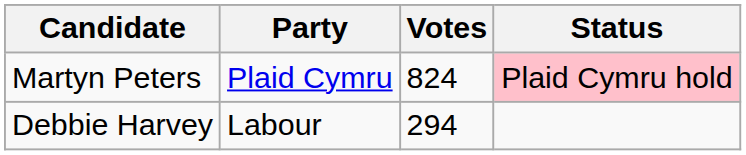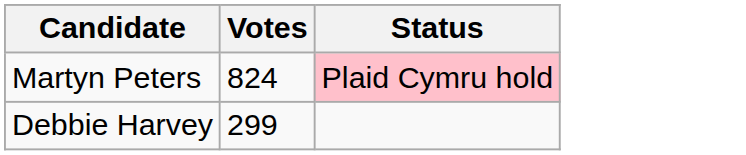 <table class="wikitable sortable">
 <tr>
 <th>Candidate</th>
-<th>Party</th>
 <th>Votes</th>
 <th>Status</th>
 </tr>
 <tr>
 <td>Martyn Peters</td>
-<td><a href='#'>Plaid Cymru</a></td>
 <td>824</td>
 <td style="background: pink;">Plaid Cymru hold</td>
 </tr>
 <tr>
 <td>Debbie Harvey</td>
-<td>Labour</td>
-<td>294</td>
+<td>299</td>
 <td></td>
 </tr>
 </table>
